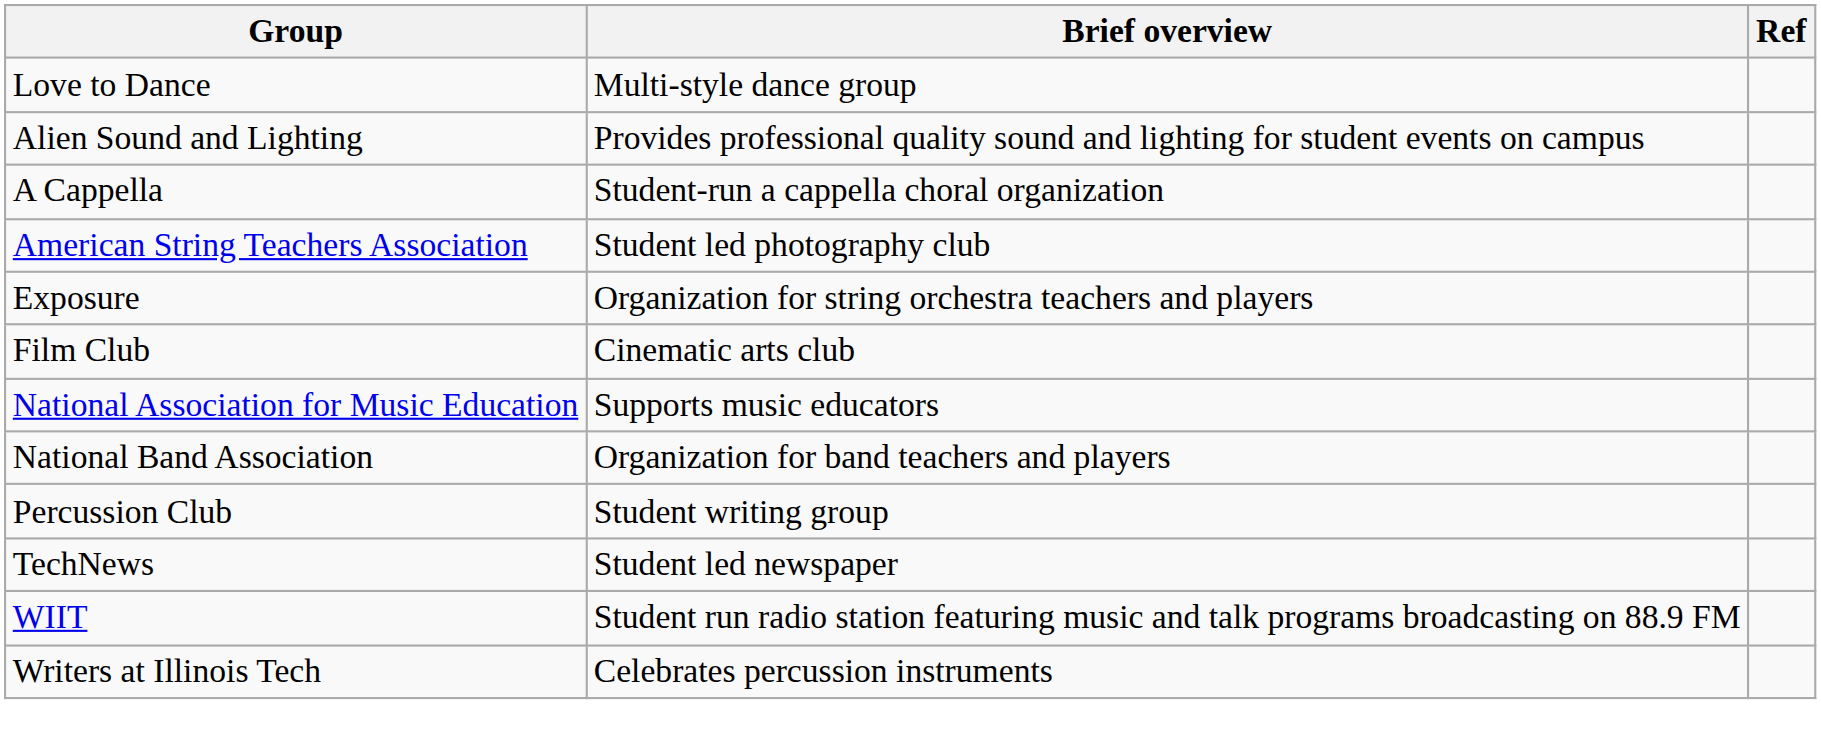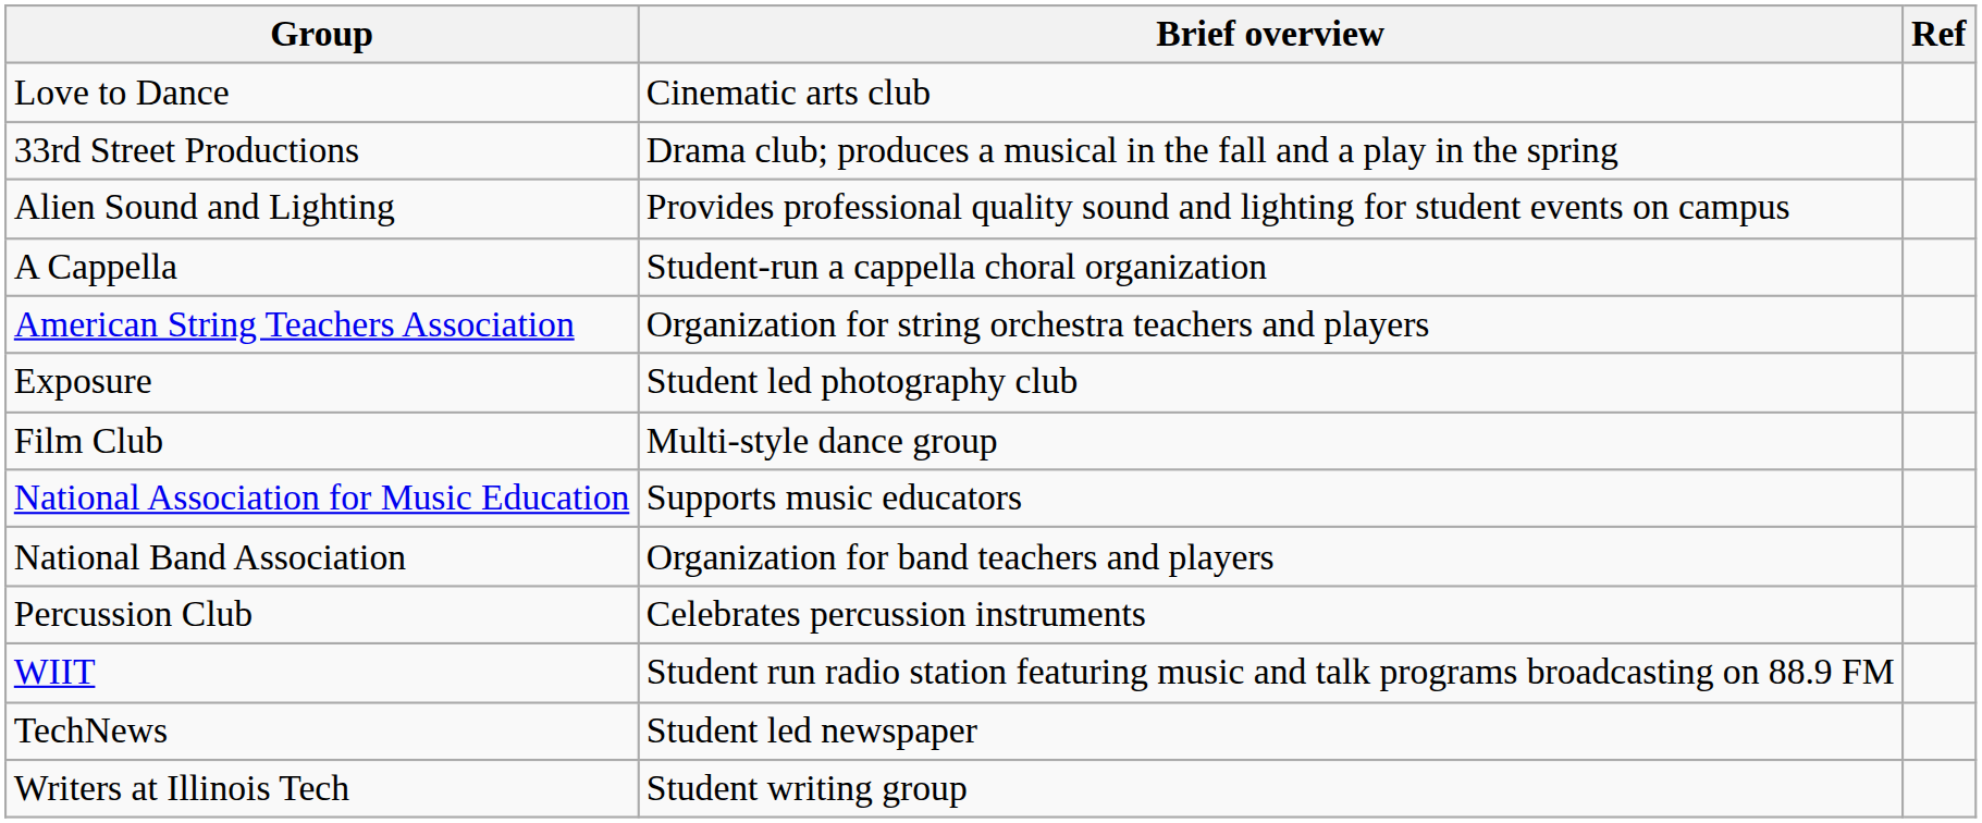 <table class="wikitable" style="margin-top: 0">
 <tr>
 <th>Group</th>
 <th>Brief overview</th>
 <th>Ref</th>
 </tr>
 <tr>
 <td>Love to Dance</td>
-<td>Multi-style dance group</td>
+<td>Cinematic arts club</td>
+<td></td>
+</tr>
+<tr>
+<td>33rd Street Productions</td>
+<td>Drama club; produces a musical in the fall and a play in the spring</td>
 <td></td>
 </tr>
 <tr>
 <td>Alien Sound and Lighting</td>
 <td>Provides professional quality sound and lighting for student events on campus</td>
 <td></td>
 </tr>
 <tr>
 <td>A Cappella</td>
 <td>Student-run a cappella choral organization</td>
 <td></td>
 </tr>
 <tr>
 <td><a href='#'>American String Teachers Association</a></td>
+<td>Organization for string orchestra teachers and players</td>
+<td></td>
+</tr>
+<tr>
+<td>Exposure</td>
 <td>Student led photography club</td>
 <td></td>
 </tr>
 <tr>
-<td>Exposure</td>
-<td>Organization for string orchestra teachers and players</td>
-<td></td>
-</tr>
-<tr>
 <td>Film Club</td>
-<td>Cinematic arts club</td>
+<td>Multi-style dance group</td>
 <td></td>
 </tr>
 <tr>
 <td><a href='#'>National Association for Music Education</a></td>
 <td>Supports music educators</td>
 <td></td>
 </tr>
 <tr>
 <td>National Band Association</td>
 <td>Organization for band teachers and players</td>
 <td></td>
 </tr>
 <tr>
 <td>Percussion Club</td>
-<td>Student writing group</td>
+<td>Celebrates percussion instruments</td>
+<td></td>
+</tr>
+<tr>
+<td><a href='#'>WIIT</a></td>
+<td>Student run radio station featuring music and talk programs broadcasting on 88.9 FM</td>
 <td></td>
 </tr>
 <tr>
 <td>TechNews</td>
 <td>Student led newspaper</td>
 <td></td>
 </tr>
 <tr>
-<td><a href='#'>WIIT</a></td>
-<td>Student run radio station featuring music and talk programs broadcasting on 88.9 FM</td>
-<td></td>
-</tr>
-<tr>
 <td>Writers at Illinois Tech</td>
-<td>Celebrates percussion instruments</td>
+<td>Student writing group</td>
 <td></td>
 </tr>
 </table>
